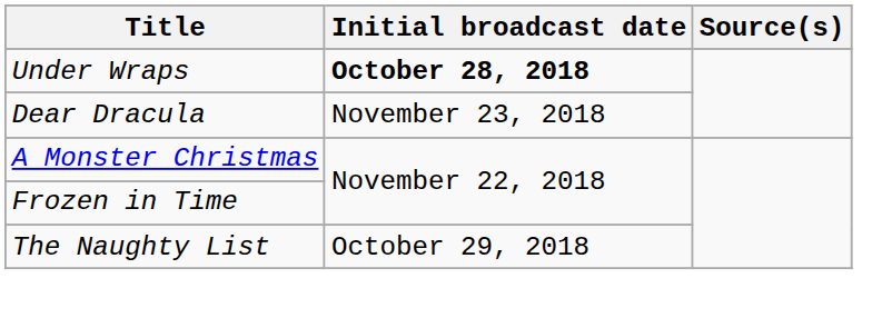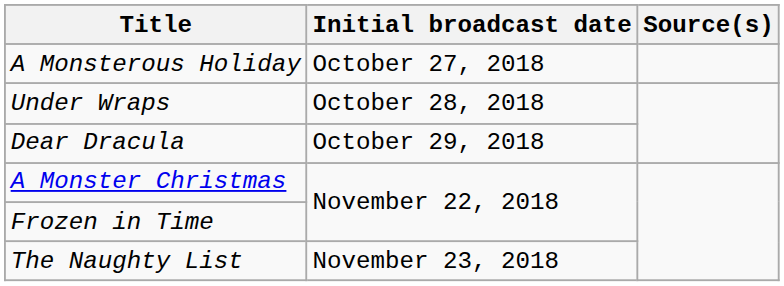 <table class="wikitable sortable">
 <tr>
 <th>Title</th>
 <th>Initial broadcast date</th>
 <th>Source(s)</th>
 </tr>
 <tr>
+<td><em>A Monsterous Holiday</em></td>
+<td>October 27, 2018</td>
+<td></td>
+</tr>
+<tr>
 <td><em>Under Wraps</em></td>
-<td><strong>October 28, 2018</strong></td>
+<td>October 28, 2018</td>
 <td rowspan="2"></td>
 </tr>
 <tr>
 <td><em>Dear Dracula</em></td>
-<td>November 23, 2018</td>
+<td>October 29, 2018</td>
 </tr>
 <tr>
 <td><em><a href='#'>A Monster Christmas</a></em></td>
 <td rowspan=2>November 22, 2018</td>
 <td rowspan="3"></td>
 </tr>
 <tr>
 <td><em>Frozen in Time</em></td>
 </tr>
 <tr>
 <td><em>The Naughty List</em></td>
-<td>October 29, 2018</td>
+<td>November 23, 2018</td>
 </tr>
 </table>
